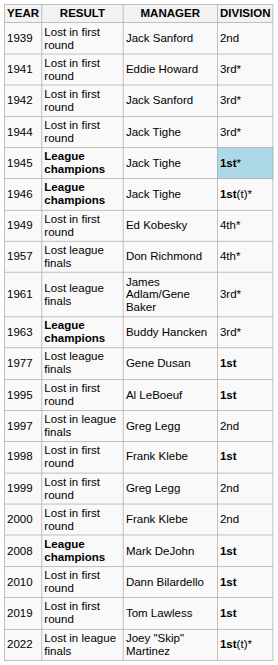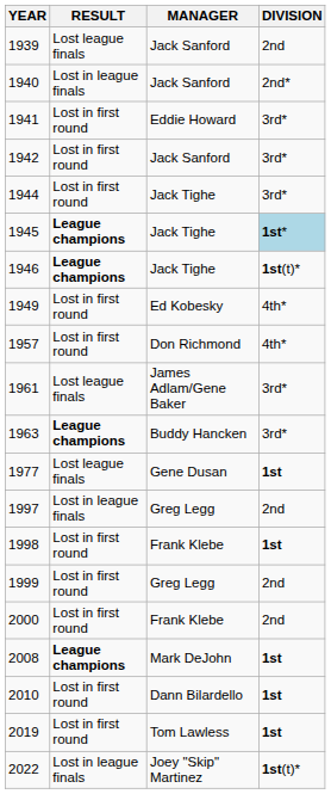 <table class="wikitable sortable" style="width:60%; height:200px;" cellpadding="0">
 <tr>
 <th>YEAR</th>
 <th>RESULT</th>
 <th>MANAGER</th>
 <th>DIVISION</th>
 </tr>
 <tr>
 <td>1939</td>
-<td>Lost in first round</td>
+<td>Lost league finals</td>
 <td>Jack Sanford</td>
 <td>2nd</td>
+</tr>
+<tr>
+<td>1940</td>
+<td>Lost in league finals</td>
+<td>Jack Sanford</td>
+<td>2nd*</td>
 </tr>
 <tr>
 <td>1941</td>
 <td>Lost in first round</td>
 <td>Eddie Howard</td>
 <td>3rd*</td>
 </tr>
 <tr>
 <td>1942</td>
 <td>Lost in first round</td>
 <td>Jack Sanford</td>
 <td>3rd*</td>
 </tr>
 <tr>
 <td>1944</td>
 <td>Lost in first round</td>
 <td>Jack Tighe</td>
 <td>3rd*</td>
 </tr>
 <tr>
 <td>1945</td>
 <td><strong>League champions</strong></td>
 <td>Jack Tighe</td>
 <td style="background: lightblue;"><strong>1st</strong>*</td>
 </tr>
 <tr>
 <td>1946</td>
 <td><strong>League champions</strong></td>
 <td>Jack Tighe</td>
 <td><strong>1st</strong>(t)*</td>
 </tr>
 <tr>
 <td>1949</td>
 <td>Lost in first round</td>
 <td>Ed Kobesky</td>
 <td>4th*</td>
 </tr>
 <tr>
 <td>1957</td>
-<td>Lost league finals</td>
+<td>Lost in first round</td>
 <td>Don Richmond</td>
 <td>4th*</td>
 </tr>
 <tr>
 <td>1961</td>
 <td>Lost league finals</td>
 <td>James Adlam/Gene Baker</td>
 <td>3rd*</td>
 </tr>
 <tr>
 <td>1963</td>
 <td><strong>League champions</strong></td>
 <td>Buddy Hancken</td>
 <td>3rd*</td>
 </tr>
 <tr>
 <td>1977</td>
 <td>Lost league finals</td>
 <td>Gene Dusan</td>
-<td><strong>1st</strong></td>
-</tr>
-<tr>
-<td>1995</td>
-<td>Lost in first round</td>
-<td>Al LeBoeuf</td>
 <td><strong>1st</strong></td>
 </tr>
 <tr>
 <td>1997</td>
 <td>Lost in league finals</td>
 <td>Greg Legg</td>
 <td>2nd</td>
 </tr>
 <tr>
 <td>1998</td>
 <td>Lost in first round</td>
 <td>Frank Klebe</td>
 <td><strong>1st</strong></td>
 </tr>
 <tr>
 <td>1999</td>
 <td>Lost in first round</td>
 <td>Greg Legg</td>
 <td>2nd</td>
 </tr>
 <tr>
 <td>2000</td>
 <td>Lost in first round</td>
 <td>Frank Klebe</td>
 <td>2nd</td>
 </tr>
 <tr>
 <td>2008</td>
 <td><strong>League champions</strong></td>
 <td>Mark DeJohn</td>
 <td><strong>1st</strong></td>
 </tr>
 <tr>
 <td>2010</td>
 <td>Lost in first round</td>
 <td>Dann Bilardello</td>
 <td><strong>1st</strong></td>
 </tr>
 <tr>
 <td>2019</td>
 <td>Lost in first round</td>
 <td>Tom Lawless</td>
 <td><strong>1st</strong></td>
 </tr>
 <tr>
 <td>2022</td>
 <td>Lost in league finals</td>
 <td>Joey "Skip" Martinez</td>
 <td><strong>1st</strong>(t)*</td>
 </tr>
 </table>
